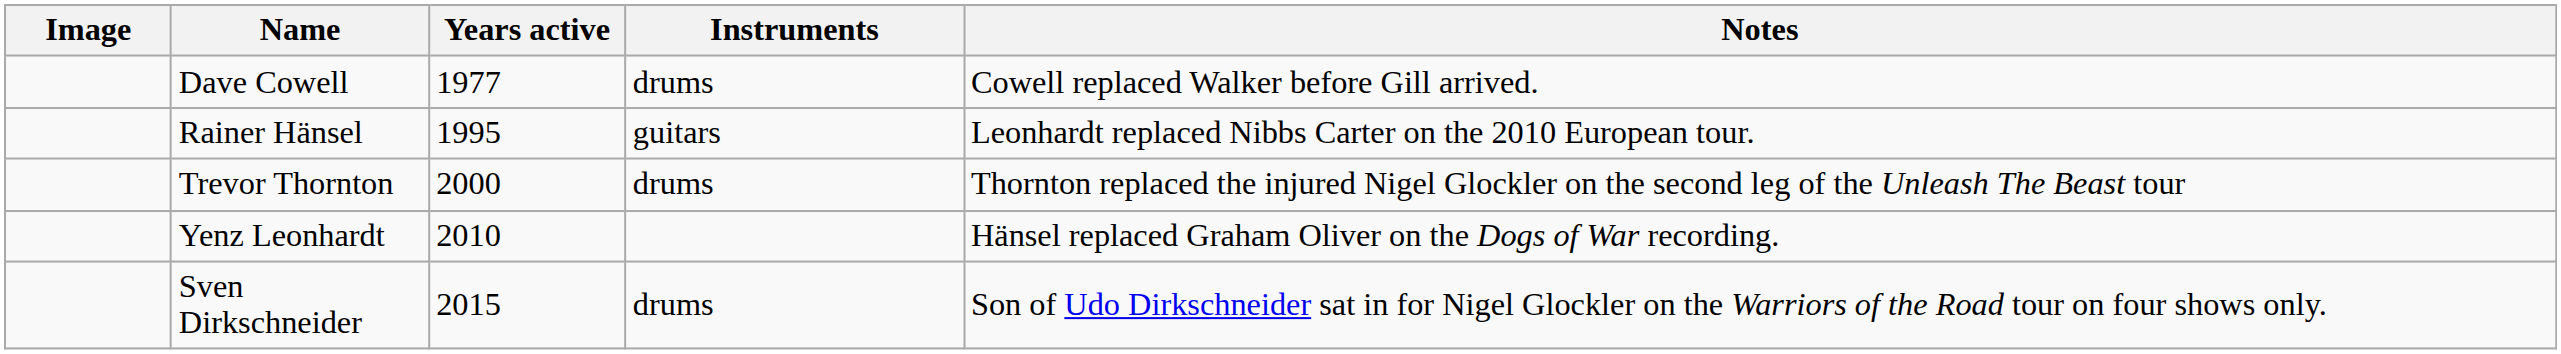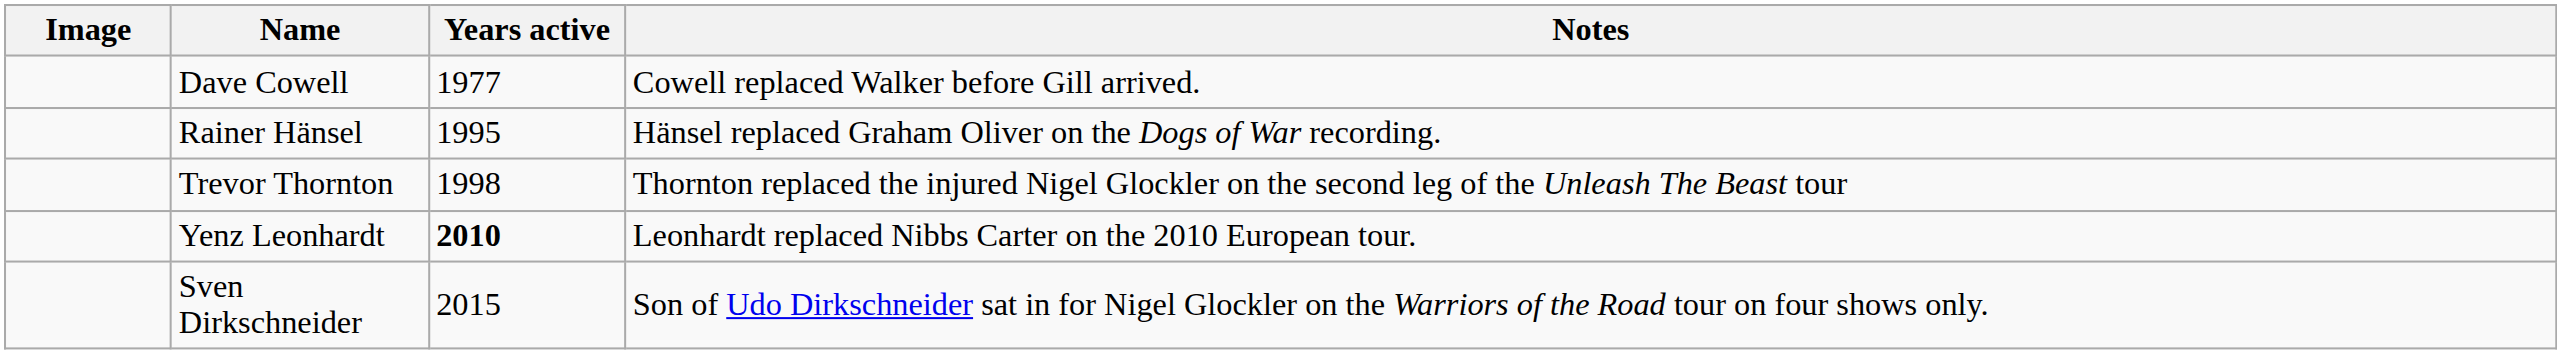 <table class="wikitable" width="100%" border="1">
 <tr>
 <th width="75">Image</th>
 <th width="120">Name</th>
 <th width="90">Years active</th>
-<th width="160">Instruments</th>
 <th>Notes</th>
 </tr>
 <tr>
 <td></td>
 <td>Dave Cowell</td>
 <td>1977</td>
-<td>drums</td>
 <td>Cowell replaced Walker before Gill arrived.</td>
 </tr>
 <tr>
 <td></td>
 <td>Rainer Hänsel</td>
 <td>1995</td>
-<td>guitars</td>
-<td>Leonhardt replaced Nibbs Carter on the 2010 European tour.</td>
+<td>Hänsel replaced Graham Oliver on the <em>Dogs of War</em> recording.</td>
 </tr>
 <tr>
 <td></td>
 <td>Trevor Thornton</td>
-<td>2000</td>
-<td>drums</td>
+<td>1998</td>
 <td>Thornton replaced the injured Nigel Glockler on the second leg of the <em>Unleash The Beast</em> tour</td>
 </tr>
 <tr>
 <td></td>
 <td>Yenz Leonhardt</td>
-<td>2010</td>
-<td></td>
-<td>Hänsel replaced Graham Oliver on the <em>Dogs of War</em> recording.</td>
+<td><strong>2010</strong></td>
+<td>Leonhardt replaced Nibbs Carter on the 2010 European tour.</td>
 </tr>
 <tr>
 <td></td>
 <td>Sven Dirkschneider</td>
 <td>2015</td>
-<td>drums</td>
 <td>Son of <a href='#'>Udo Dirkschneider</a> sat in for Nigel Glockler on the <em>Warriors of the Road</em> tour on four shows only.</td>
 </tr>
 </table>
